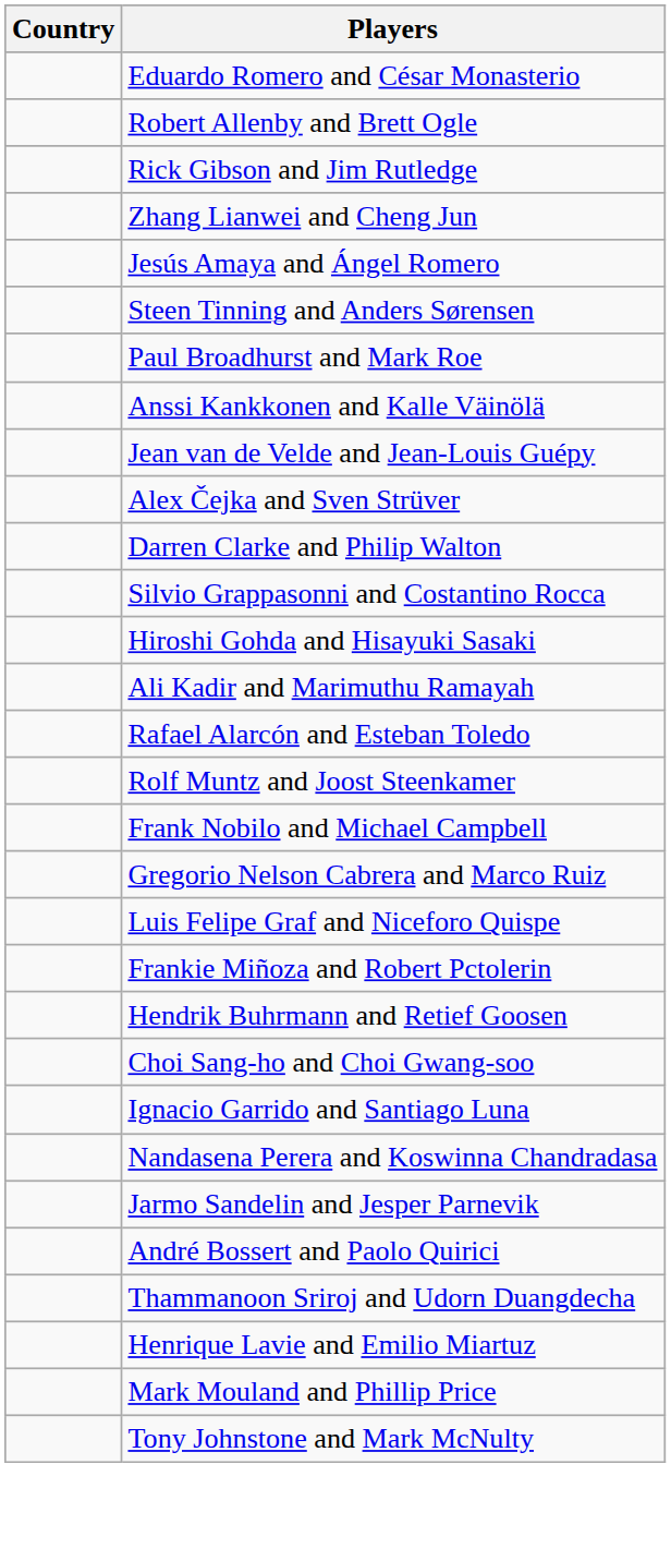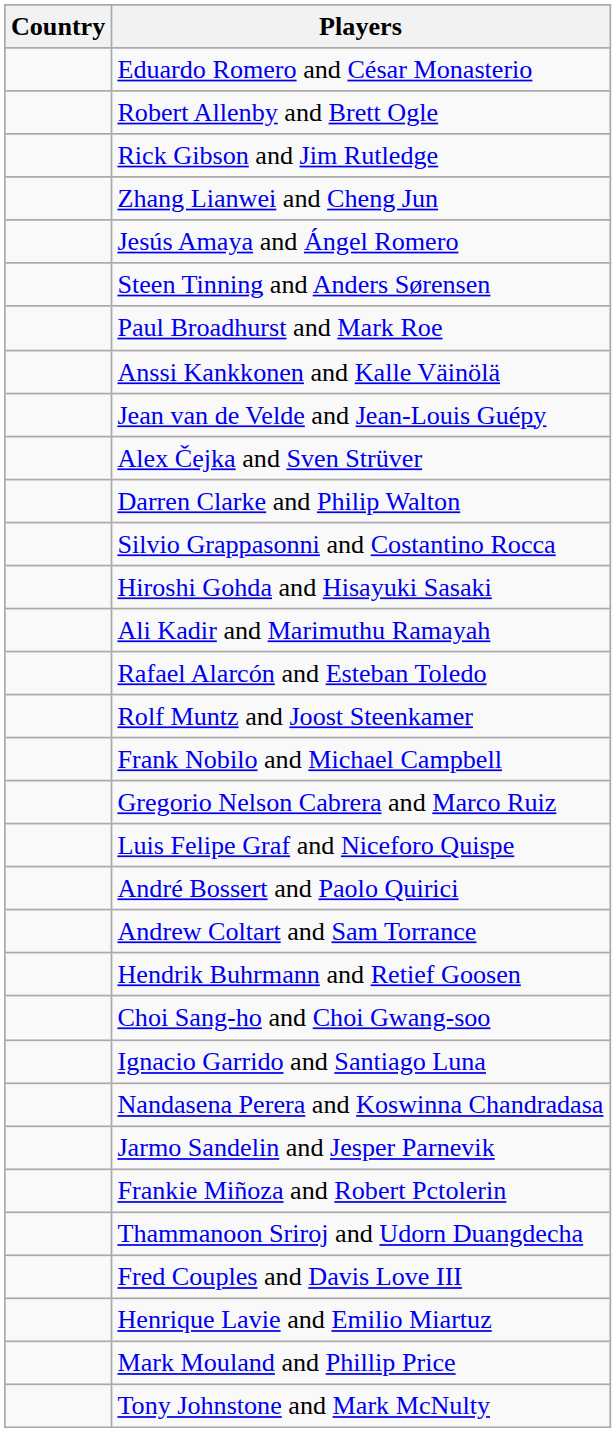 <table class="wikitable" style="font-size:95%;">
 <tr>
 <th>Country</th>
 <th>Players</th>
 </tr>
 <tr>
 <td></td>
 <td><a href='#'>Eduardo Romero</a> and <a href='#'>César Monasterio</a></td>
 </tr>
 <tr>
 <td></td>
 <td><a href='#'>Robert Allenby</a> and <a href='#'>Brett Ogle</a></td>
 </tr>
 <tr>
 <td></td>
 <td><a href='#'>Rick Gibson</a> and <a href='#'>Jim Rutledge</a></td>
 </tr>
 <tr>
 <td></td>
 <td><a href='#'>Zhang Lianwei</a> and <a href='#'>Cheng Jun</a></td>
 </tr>
 <tr>
 <td></td>
 <td><a href='#'>Jesús Amaya</a> and <a href='#'>Ángel Romero</a></td>
 </tr>
 <tr>
 <td></td>
 <td><a href='#'>Steen Tinning</a> and <a href='#'>Anders Sørensen</a></td>
 </tr>
 <tr>
 <td></td>
 <td><a href='#'>Paul Broadhurst</a> and <a href='#'>Mark Roe</a></td>
 </tr>
 <tr>
 <td></td>
 <td><a href='#'>Anssi Kankkonen</a> and <a href='#'>Kalle Väinölä</a></td>
 </tr>
 <tr>
 <td></td>
 <td><a href='#'>Jean van de Velde</a> and <a href='#'>Jean-Louis Guépy</a></td>
 </tr>
 <tr>
 <td></td>
 <td><a href='#'>Alex Čejka</a> and <a href='#'>Sven Strüver</a></td>
 </tr>
 <tr>
 <td></td>
 <td><a href='#'>Darren Clarke</a> and <a href='#'>Philip Walton</a></td>
 </tr>
 <tr>
 <td></td>
 <td><a href='#'>Silvio Grappasonni</a> and <a href='#'>Costantino Rocca</a></td>
 </tr>
 <tr>
 <td></td>
 <td><a href='#'>Hiroshi Gohda</a> and <a href='#'>Hisayuki Sasaki</a></td>
 </tr>
 <tr>
 <td></td>
 <td><a href='#'>Ali Kadir</a> and <a href='#'>Marimuthu Ramayah</a></td>
 </tr>
 <tr>
 <td></td>
 <td><a href='#'>Rafael Alarcón</a> and <a href='#'>Esteban Toledo</a></td>
 </tr>
 <tr>
 <td></td>
 <td><a href='#'>Rolf Muntz</a> and <a href='#'>Joost Steenkamer</a></td>
 </tr>
 <tr>
 <td></td>
 <td><a href='#'>Frank Nobilo</a> and <a href='#'>Michael Campbell</a></td>
 </tr>
 <tr>
 <td></td>
 <td><a href='#'>Gregorio Nelson Cabrera</a> and <a href='#'>Marco Ruiz</a></td>
 </tr>
 <tr>
 <td></td>
 <td><a href='#'>Luis Felipe Graf</a> and <a href='#'>Niceforo Quispe</a></td>
 </tr>
 <tr>
 <td></td>
-<td><a href='#'>Frankie Miñoza</a> and <a href='#'>Robert Pctolerin</a></td>
+<td><a href='#'>André Bossert</a> and <a href='#'>Paolo Quirici</a></td>
+</tr>
+<tr>
+<td></td>
+<td><a href='#'>Andrew Coltart</a> and <a href='#'>Sam Torrance</a></td>
 </tr>
 <tr>
 <td></td>
 <td><a href='#'>Hendrik Buhrmann</a> and <a href='#'>Retief Goosen</a></td>
 </tr>
 <tr>
 <td></td>
 <td><a href='#'>Choi Sang-ho</a> and <a href='#'>Choi Gwang-soo</a></td>
 </tr>
 <tr>
 <td></td>
 <td><a href='#'>Ignacio Garrido</a> and <a href='#'>Santiago Luna</a></td>
 </tr>
 <tr>
 <td></td>
 <td><a href='#'>Nandasena Perera</a> and <a href='#'>Koswinna Chandradasa</a></td>
 </tr>
 <tr>
 <td></td>
 <td><a href='#'>Jarmo Sandelin</a> and <a href='#'>Jesper Parnevik</a></td>
 </tr>
 <tr>
 <td></td>
-<td><a href='#'>André Bossert</a> and <a href='#'>Paolo Quirici</a></td>
+<td><a href='#'>Frankie Miñoza</a> and <a href='#'>Robert Pctolerin</a></td>
 </tr>
 <tr>
 <td></td>
 <td><a href='#'>Thammanoon Sriroj</a> and <a href='#'>Udorn Duangdecha</a></td>
+</tr>
+<tr>
+<td></td>
+<td><a href='#'>Fred Couples</a> and <a href='#'>Davis Love III</a></td>
 </tr>
 <tr>
 <td></td>
 <td><a href='#'>Henrique Lavie</a> and <a href='#'>Emilio Miartuz</a></td>
 </tr>
 <tr>
 <td></td>
 <td><a href='#'>Mark Mouland</a> and <a href='#'>Phillip Price</a></td>
 </tr>
 <tr>
 <td></td>
 <td><a href='#'>Tony Johnstone</a> and <a href='#'>Mark McNulty</a></td>
 </tr>
 </table>
